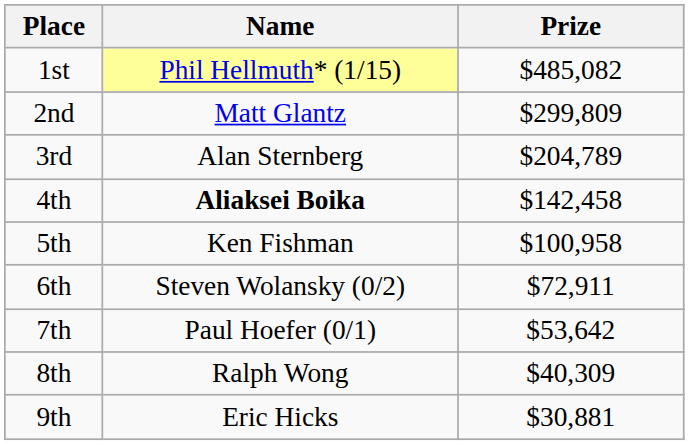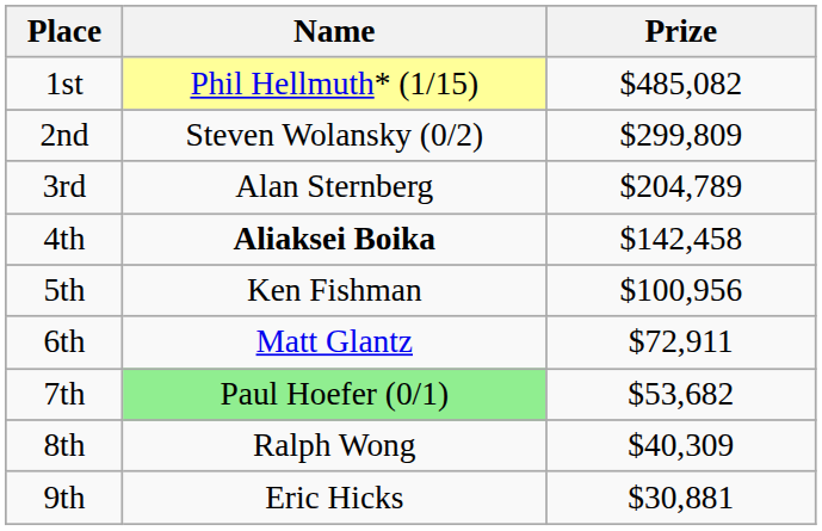 <table class="wikitable">
 <tr>
 <th width="50">Place</th>
 <th width="200">Name</th>
 <th width="125">Prize</th>
 </tr>
 <tr>
 <td align = "center">1st</td>
 <td align = "center" bgcolor="#FFFF99"><a href='#'>Phil Hellmuth</a>* (1/15)</td>
 <td align = "center">$485,082</td>
 </tr>
 <tr>
 <td align = "center">2nd</td>
-<td align = "center"><a href='#'>Matt Glantz</a></td>
+<td align = "center">Steven Wolansky (0/2)</td>
 <td align = "center">$299,809</td>
 </tr>
 <tr>
 <td align = "center">3rd</td>
 <td align = "center">Alan Sternberg</td>
 <td align = "center">$204,789</td>
 </tr>
 <tr>
 <td align = "center">4th</td>
 <td align = "center"><strong>Aliaksei Boika</strong></td>
 <td align = "center">$142,458</td>
 </tr>
 <tr>
 <td align = "center">5th</td>
 <td align = "center">Ken Fishman</td>
-<td align = "center">$100,958</td>
+<td align = "center">$100,956</td>
 </tr>
 <tr>
 <td align = "center">6th</td>
-<td align = "center">Steven Wolansky (0/2)</td>
+<td align = "center"><a href='#'>Matt Glantz</a></td>
 <td align = "center">$72,911</td>
 </tr>
 <tr>
 <td align = "center">7th</td>
-<td align = "center">Paul Hoefer (0/1)</td>
-<td align = "center">$53,642</td>
+<td align = "center" style="background: lightgreen;">Paul Hoefer (0/1)</td>
+<td align = "center">$53,682</td>
 </tr>
 <tr>
 <td align = "center">8th</td>
 <td align = "center">Ralph Wong</td>
 <td align = "center">$40,309</td>
 </tr>
 <tr>
 <td align = "center">9th</td>
 <td align = "center">Eric Hicks</td>
 <td align = "center">$30,881</td>
 </tr>
 </table>
